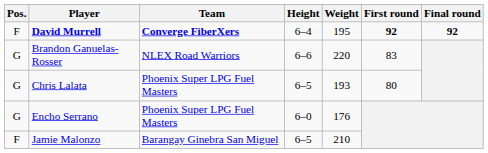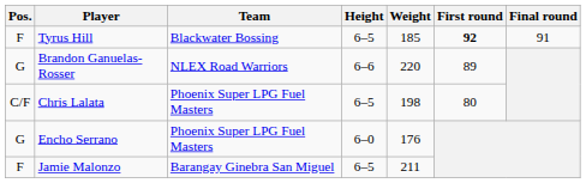 <table class="wikitable" style="text-align:center;">
 <tr>
 <th>Pos.</th>
 <th style="width:150px;">Player</th>
 <th width="200px">Team</th>
 <th>Height</th>
 <th>Weight</th>
 <th>First round</th>
 <th>Final round</th>
 </tr>
 <tr>
 <td>F</td>
-<td align=left><strong><a href='#'>David Murrell</a></strong></td>
-<td align="left"><strong><a href='#'>Converge FiberXers</a></strong></td>
-<td>6–4</td>
-<td>195</td>
+<td align=left><a href='#'>Tyrus Hill</a></td>
+<td align="left"><a href='#'>Blackwater Bossing</a></td>
+<td>6–5</td>
+<td>185</td>
 <td><strong>92 </strong></td>
-<td><strong>92 </strong></td>
+<td>91 </td>
 </tr>
 <tr>
 <td>G</td>
 <td align=left><a href='#'>Brandon Ganuelas-Rosser</a></td>
 <td align=left><a href='#'>NLEX Road Warriors</a></td>
 <td>6–6</td>
 <td>220</td>
-<td>83 </td>
+<td>89 </td>
 <th rowspan="2" style="text-align:center;"></th>
 </tr>
 <tr>
-<td>G</td>
+<td>C/F</td>
 <td align=left><a href='#'>Chris Lalata</a></td>
 <td align="left"><a href='#'>Phoenix Super LPG Fuel Masters</a></td>
 <td>6–5</td>
-<td>193</td>
+<td>198</td>
 <td>80 </td>
 </tr>
 <tr>
 <td>G</td>
 <td align=left><a href='#'>Encho Serrano</a></td>
 <td align="left"><a href='#'>Phoenix Super LPG Fuel Masters</a></td>
 <td>6–0</td>
 <td>176</td>
 <th colspan=2 rowspan=2 align=center></th>
 </tr>
 <tr>
 <td>F</td>
 <td align=left><a href='#'>Jamie Malonzo</a></td>
 <td align=left><a href='#'>Barangay Ginebra San Miguel</a></td>
 <td>6–5</td>
-<td>210</td>
+<td>211</td>
 </tr>
 </table>
